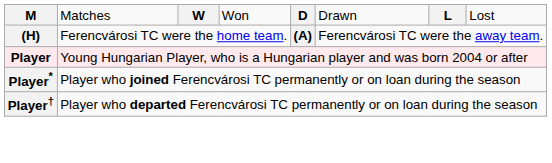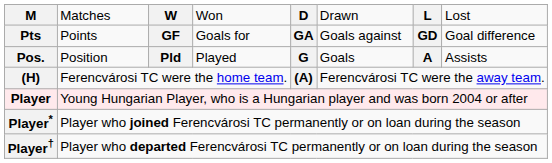 <table class="wikitable" style="font-size:85%;">
 <tr>
 <th>M</th>
 <td>Matches</td>
 <th>W</th>
 <td>Won</td>
 <th>D</th>
 <td>Drawn</td>
 <th>L</th>
 <td>Lost</td>
+</tr>
+<tr>
+<th>Pts</th>
+<td>Points</td>
+<th>GF</th>
+<td>Goals for</td>
+<th>GA</th>
+<td>Goals against</td>
+<th>GD</th>
+<td>Goal difference</td>
+</tr>
+<tr>
+<th>Pos.</th>
+<td>Position</td>
+<th>Pld</th>
+<td>Played</td>
+<th>G</th>
+<td>Goals</td>
+<th>A</th>
+<td>Assists</td>
 </tr>
 <tr>
 <th>(H)</th>
 <td colspan="3">Ferencvárosi TC were the <a href='#'>home team</a>.</td>
 <th>(A)</th>
 <td colspan="3">Ferencvárosi TC were the <a href='#'>away team</a>.</td>
 </tr>
 <tr bgcolor="#ffe9ec">
 <td align="center"><strong>Player</strong></td>
 <td colspan="7">Young Hungarian Player, who is a Hungarian player and was born 2004 or after</td>
 </tr>
 <tr>
 <th>Player<sup>*</sup></th>
 <td colspan="7">Player who <strong>joined</strong> Ferencvárosi TC permanently or on loan during the season</td>
 </tr>
 <tr>
 <th>Player<sup>†</sup></th>
 <td colspan="7">Player who <strong>departed</strong> Ferencvárosi TC permanently or on loan during the season</td>
 </tr>
 </table>
